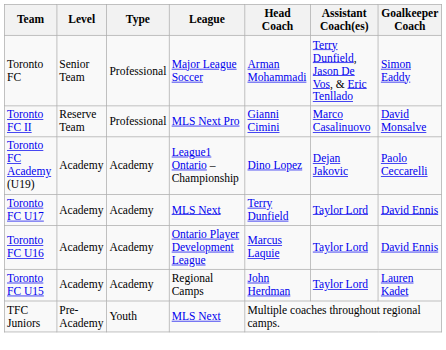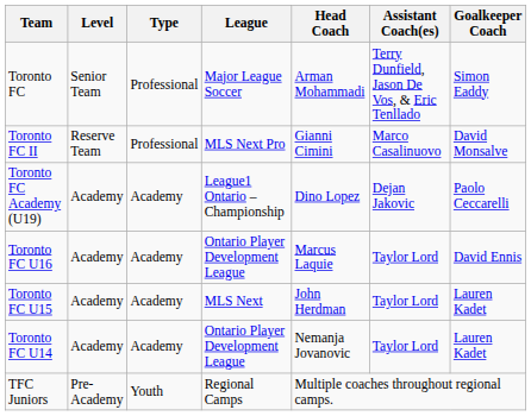 <table class="wikitable">
 <tr>
 <th>Team</th>
 <th>Level</th>
 <th>Type</th>
 <th>League</th>
 <th>Head Coach</th>
 <th>Assistant Coach(es)</th>
 <th>Goalkeeper Coach</th>
 </tr>
 <tr>
 <td>Toronto FC</td>
 <td>Senior Team</td>
 <td>Professional</td>
 <td><a href='#'>Major League Soccer</a></td>
 <td><a href='#'>Arman Mohammadi</a></td>
 <td><a href='#'>Terry Dunfield</a>, <a href='#'>Jason De Vos</a>, & <a href='#'>Eric Tenllado</a></td>
 <td><a href='#'>Simon Eaddy</a></td>
 </tr>
 <tr>
 <td><a href='#'>Toronto FC II</a></td>
 <td>Reserve Team</td>
 <td>Professional</td>
 <td><a href='#'>MLS Next Pro</a></td>
 <td><a href='#'>Gianni Cimini</a></td>
 <td><a href='#'>Marco Casalinuovo</a></td>
 <td><a href='#'>David Monsalve</a></td>
 </tr>
 <tr>
 <td><a href='#'>Toronto FC Academy</a> (U19)</td>
 <td>Academy</td>
 <td>Academy</td>
 <td><a href='#'>League1 Ontario</a> – Championship</td>
 <td><a href='#'>Dino Lopez</a></td>
 <td><a href='#'>Dejan Jakovic</a></td>
 <td><a href='#'>Paolo Ceccarelli</a></td>
 </tr>
 <tr>
-<td><a href='#'>Toronto FC U17</a></td>
-<td>Academy</td>
-<td>Academy</td>
-<td><a href='#'>MLS Next</a></td>
-<td><a href='#'>Terry Dunfield</a></td>
-<td><a href='#'>Taylor Lord</a></td>
-<td><a href='#'>David Ennis</a></td>
-</tr>
-<tr>
 <td><a href='#'>Toronto FC U16</a></td>
 <td>Academy</td>
 <td>Academy</td>
 <td><a href='#'>Ontario Player Development League</a></td>
 <td><a href='#'>Marcus Laquie</a></td>
 <td><a href='#'>Taylor Lord</a></td>
 <td><a href='#'>David Ennis</a></td>
 </tr>
 <tr>
 <td><a href='#'>Toronto FC U15</a></td>
 <td>Academy</td>
 <td>Academy</td>
-<td>Regional Camps</td>
+<td><a href='#'>MLS Next</a></td>
 <td><a href='#'>John Herdman</a></td>
+<td><a href='#'>Taylor Lord</a></td>
+<td><a href='#'>Lauren Kadet</a></td>
+</tr>
+<tr>
+<td><a href='#'>Toronto FC U14</a></td>
+<td>Academy</td>
+<td>Academy</td>
+<td><a href='#'>Ontario Player Development League</a></td>
+<td>Nemanja Jovanovic</td>
 <td><a href='#'>Taylor Lord</a></td>
 <td><a href='#'>Lauren Kadet</a></td>
 </tr>
 <tr>
 <td>TFC Juniors</td>
 <td>Pre-Academy</td>
 <td>Youth</td>
-<td><a href='#'>MLS Next</a></td>
+<td>Regional Camps</td>
 <td colspan="3">Multiple coaches throughout regional camps.</td>
 </tr>
 </table>
